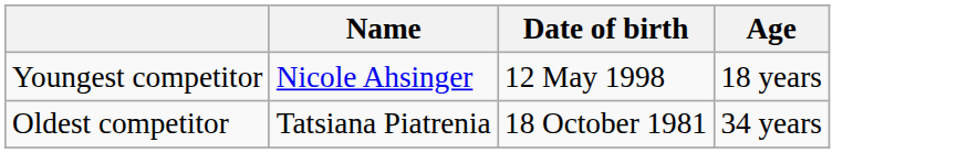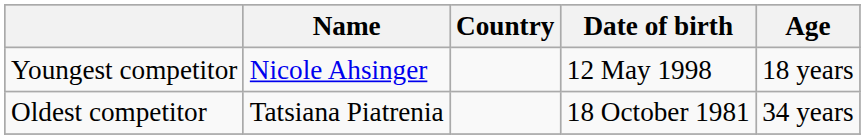 <table class="wikitable">
 <tr>
 <th></th>
 <th>Name</th>
+<th>Country</th>
 <th>Date of birth</th>
 <th>Age</th>
 </tr>
 <tr>
 <td>Youngest competitor</td>
 <td><a href='#'>Nicole Ahsinger</a></td>
+<td></td>
 <td>12 May 1998</td>
 <td>18 years</td>
 </tr>
 <tr>
 <td>Oldest competitor</td>
 <td>Tatsiana Piatrenia</td>
+<td></td>
 <td>18 October 1981</td>
 <td>34 years</td>
 </tr>
 </table>
